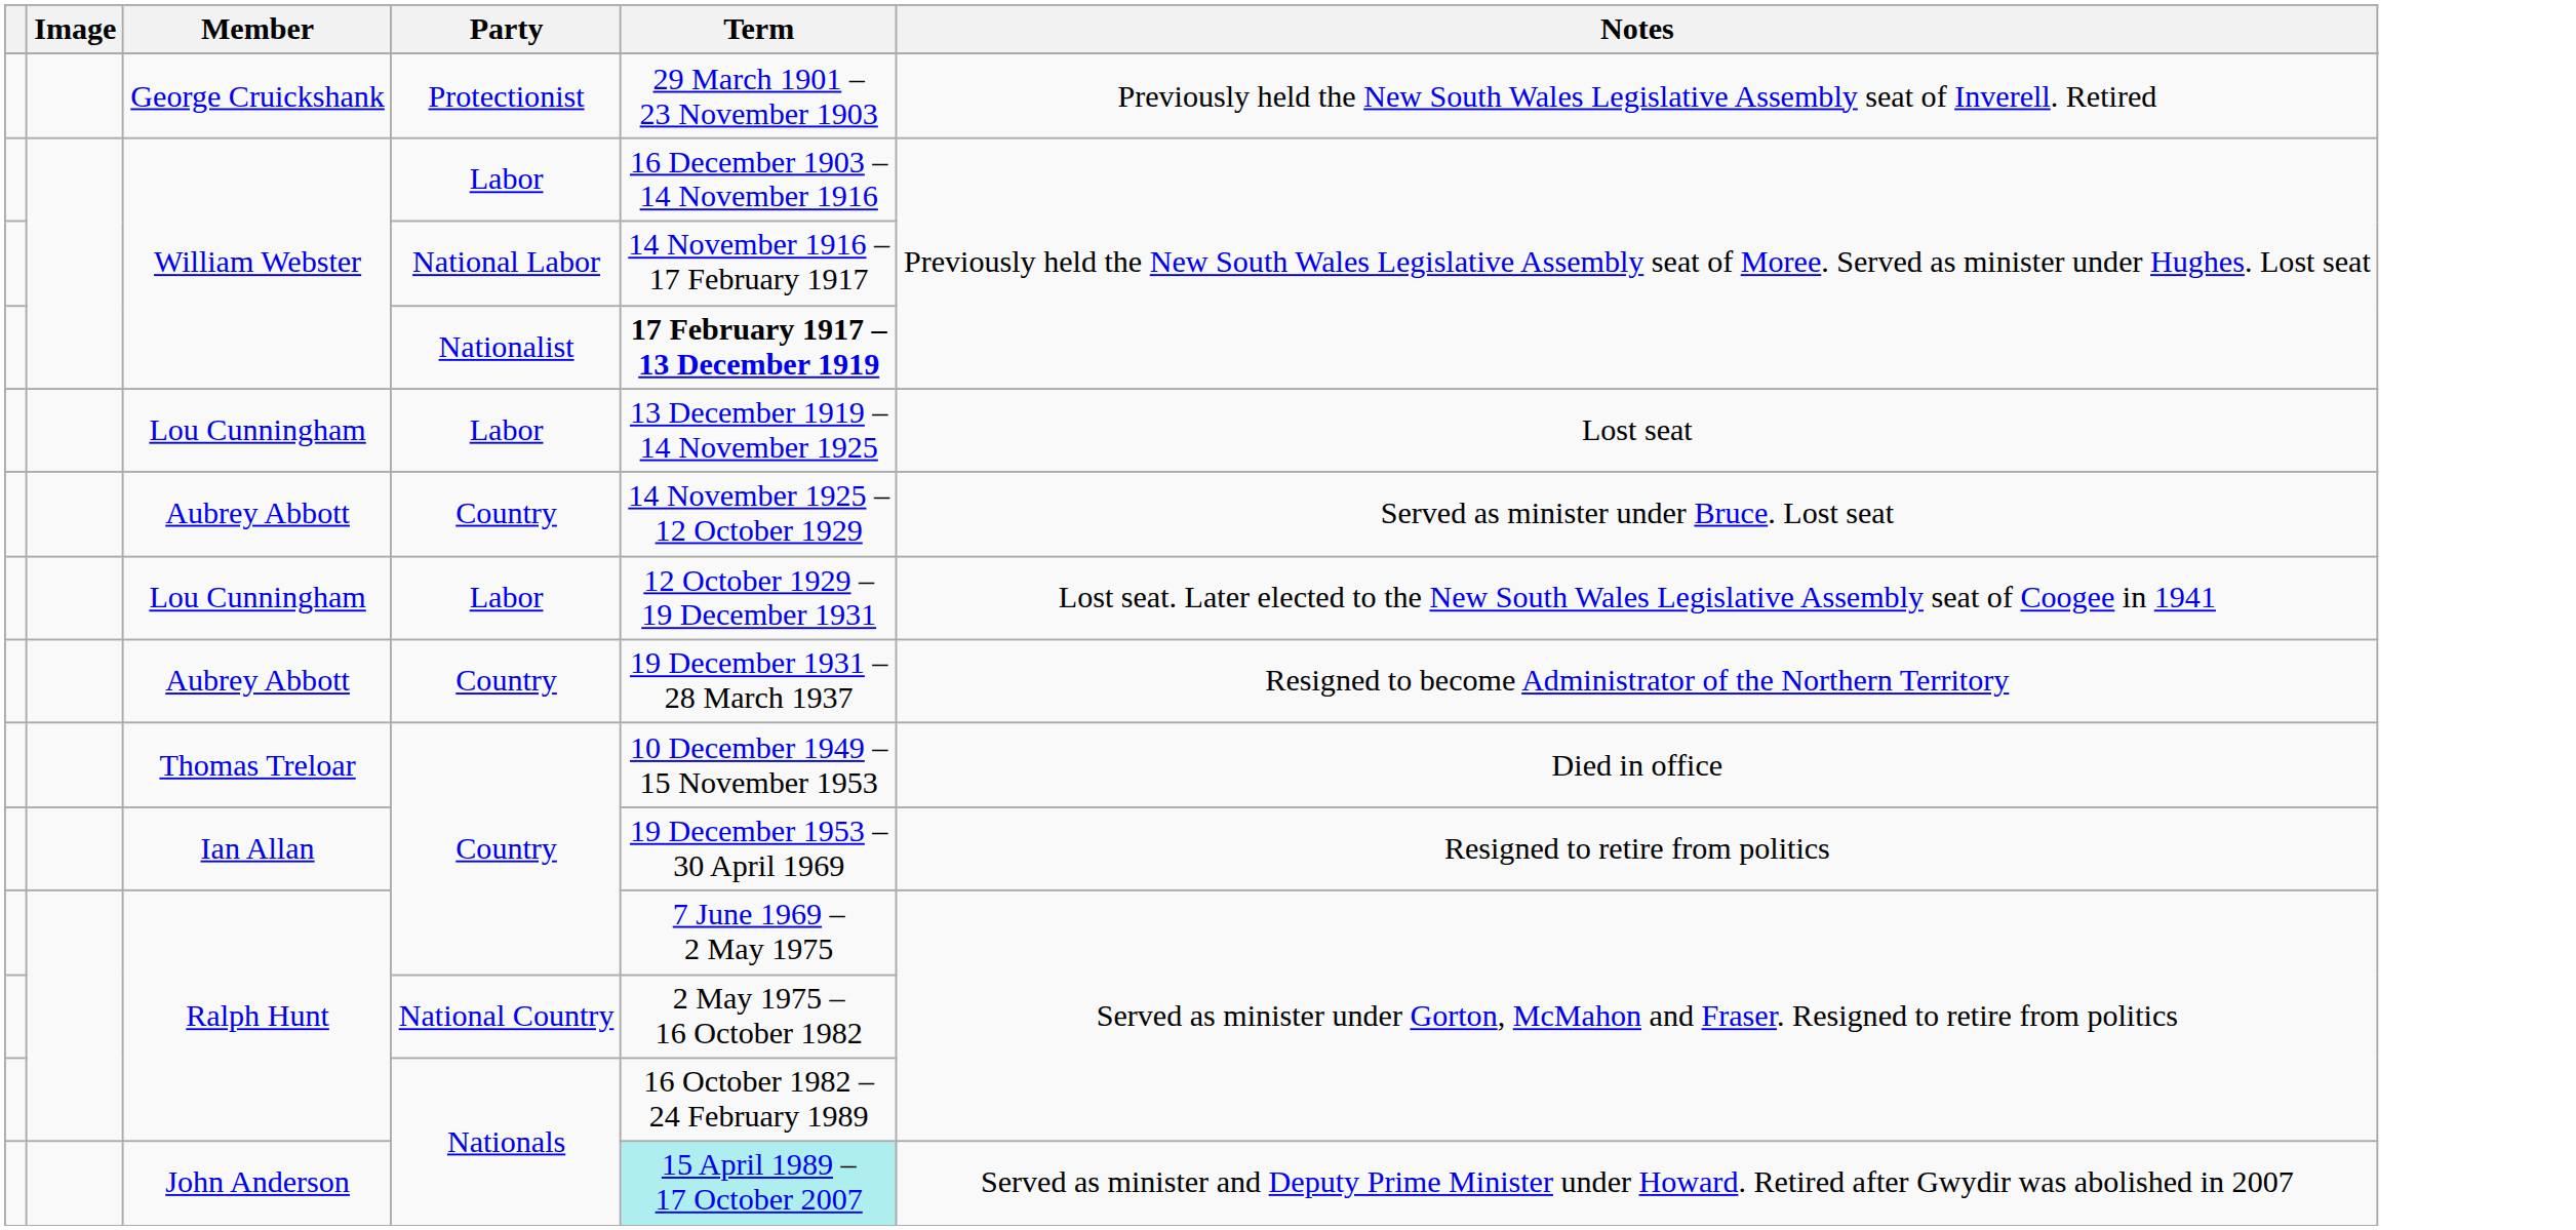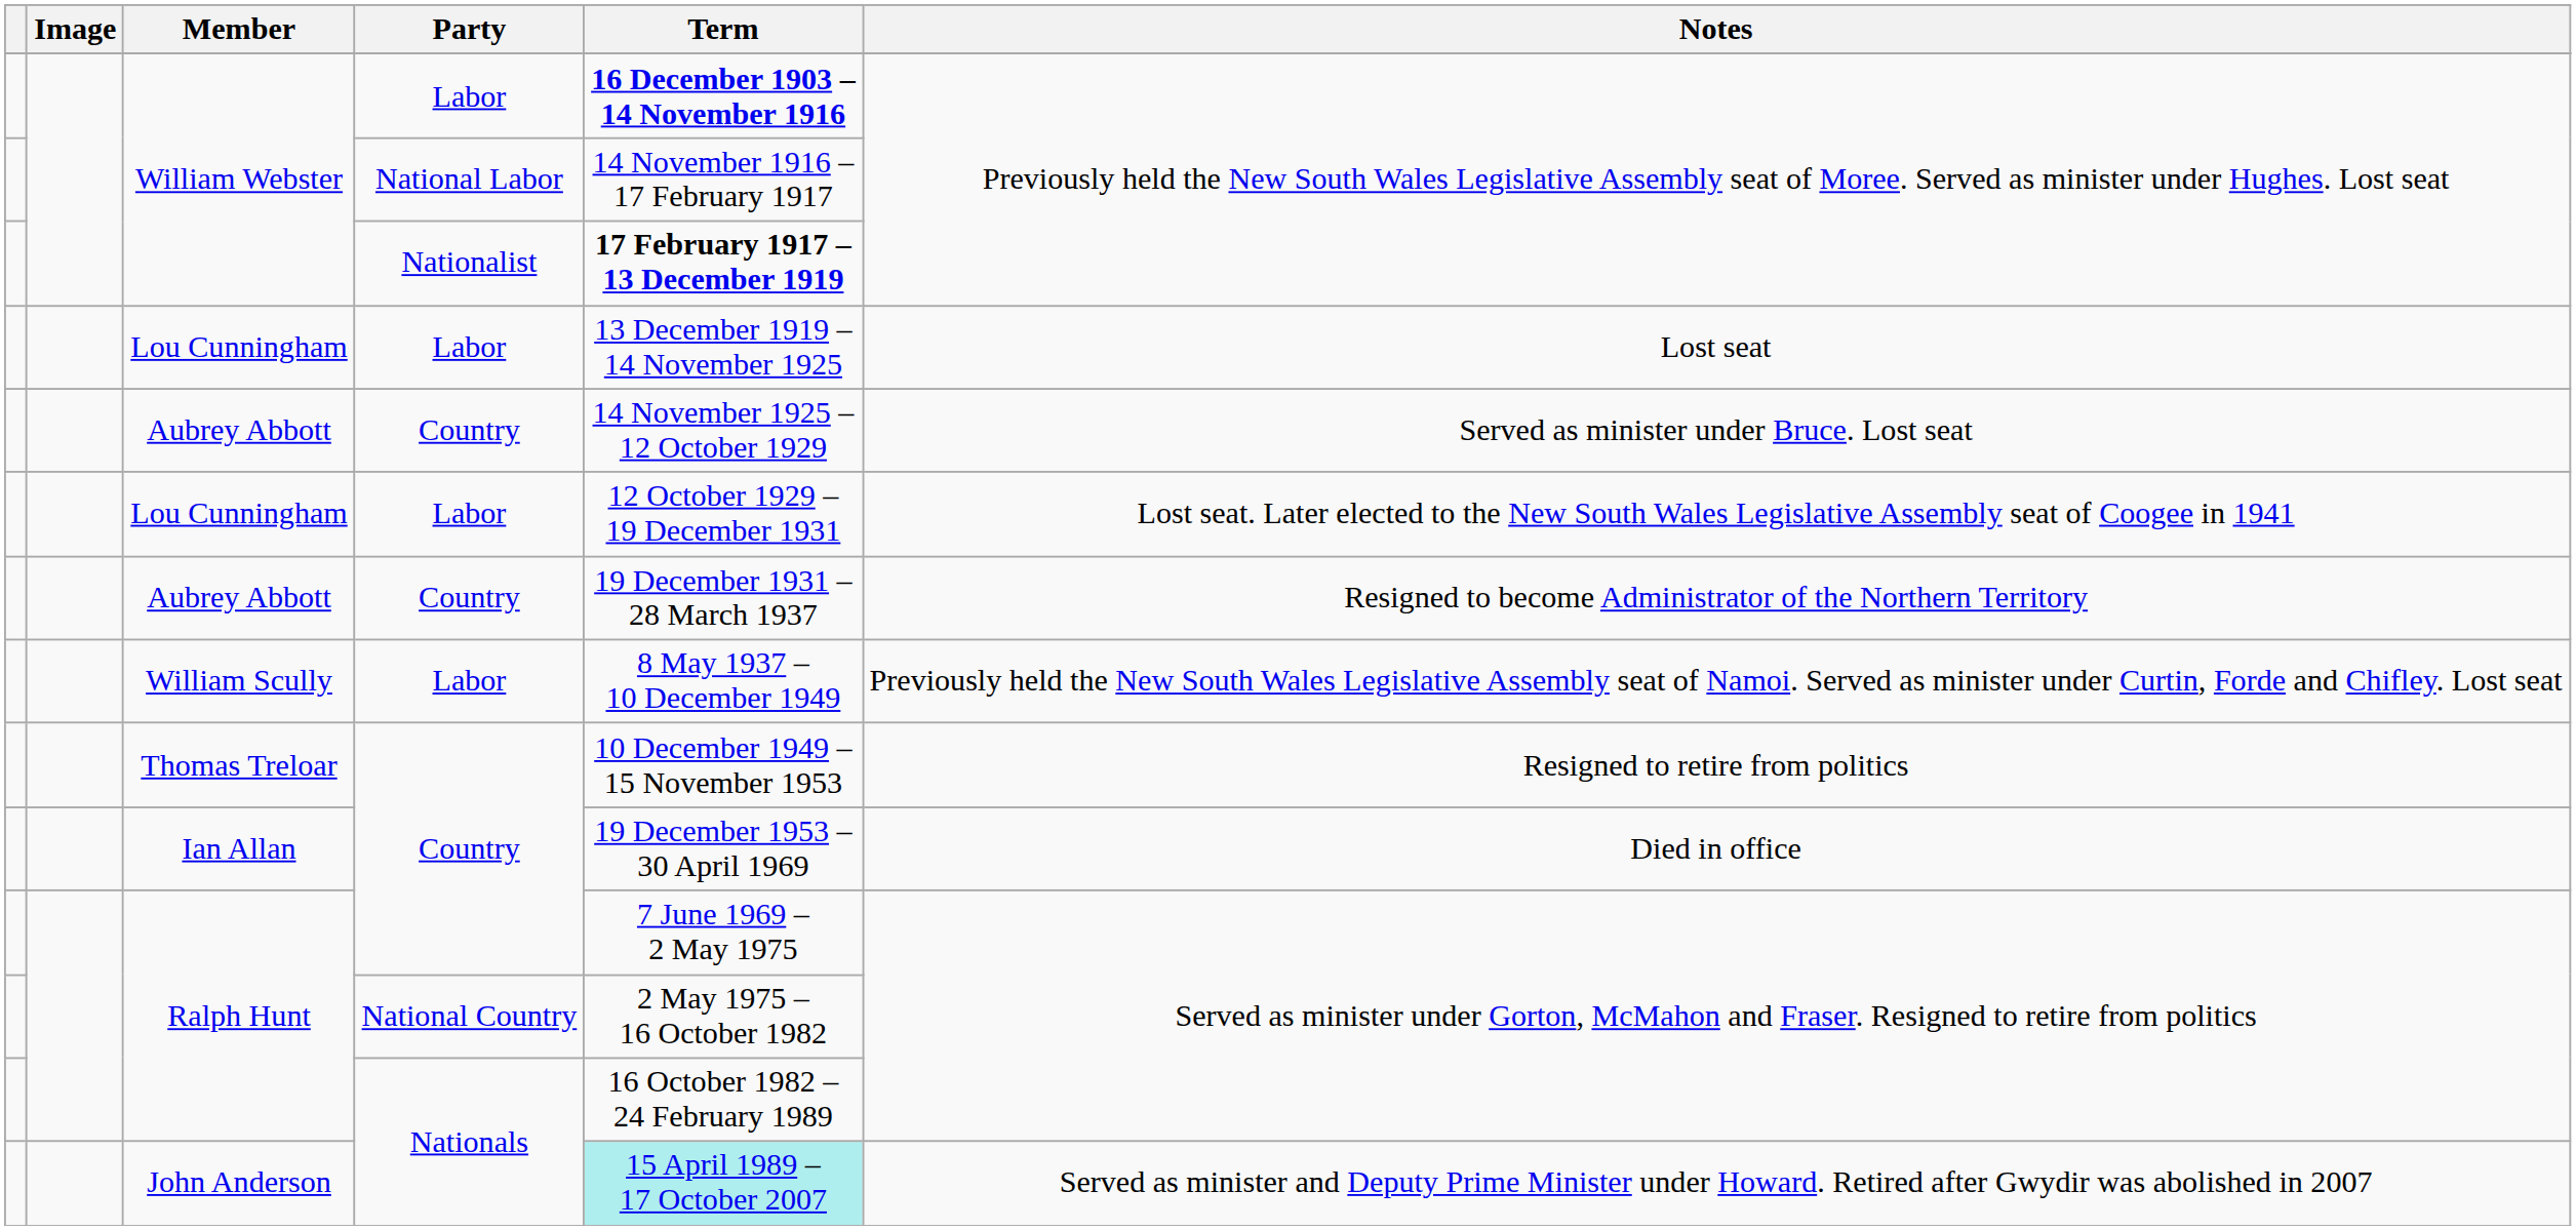 <table class=wikitable style="text-align:center">
 <tr>
 <th></th>
 <th>Image</th>
 <th>Member</th>
 <th>Party</th>
 <th>Term</th>
 <th>Notes</th>
 </tr>
 <tr>
 </tr>
 <tr>
 <td> </td>
-<td></td>
-<td><a href='#'>George Cruickshank</a><br></td>
-<td><a href='#'>Protectionist</a></td>
-<td nowrap><a href='#'>29 March 1901</a> –<br><a href='#'>23 November 1903</a></td>
-<td>Previously held the <a href='#'>New South Wales Legislative Assembly</a> seat of <a href='#'>Inverell</a>. Retired</td>
-</tr>
-<tr>
-<td> </td>
 <td rowspan=3></td>
 <td rowspan=3><a href='#'>William Webster</a><br></td>
 <td><a href='#'>Labor</a></td>
-<td nowrap><a href='#'>16 December 1903</a> –<br><a href='#'>14 November 1916</a></td>
+<td nowrap><strong><a href='#'>16 December 1903</a> –<br><a href='#'>14 November 1916</a></strong></td>
 <td rowspan=3>Previously held the <a href='#'>New South Wales Legislative Assembly</a> seat of <a href='#'>Moree</a>. Served as minister under <a href='#'>Hughes</a>. Lost seat</td>
 </tr>
 <tr>
 <td> </td>
 <td nowrap><a href='#'>National Labor</a></td>
 <td nowrap><a href='#'>14 November 1916</a> –<br>17 February 1917</td>
 </tr>
 <tr>
 <td> </td>
 <td nowrap><a href='#'>Nationalist</a></td>
 <td nowrap><strong>17 February 1917 –<br><a href='#'>13 December 1919</a></strong></td>
 </tr>
 <tr>
 <td> </td>
 <td></td>
 <td><a href='#'>Lou Cunningham</a><br></td>
 <td><a href='#'>Labor</a></td>
 <td nowrap><a href='#'>13 December 1919</a> –<br><a href='#'>14 November 1925</a></td>
 <td>Lost seat</td>
 </tr>
 <tr>
 <td> </td>
 <td></td>
 <td><a href='#'>Aubrey Abbott</a><br></td>
 <td><a href='#'>Country</a></td>
 <td nowrap><a href='#'>14 November 1925</a> –<br><a href='#'>12 October 1929</a></td>
 <td>Served as minister under <a href='#'>Bruce</a>. Lost seat</td>
 </tr>
 <tr>
 <td> </td>
 <td></td>
 <td><a href='#'>Lou Cunningham</a><br></td>
 <td><a href='#'>Labor</a></td>
 <td nowrap><a href='#'>12 October 1929</a> –<br><a href='#'>19 December 1931</a></td>
 <td>Lost seat. Later elected to the <a href='#'>New South Wales Legislative Assembly</a> seat of <a href='#'>Coogee</a> in <a href='#'>1941</a></td>
 </tr>
 <tr>
 <td> </td>
 <td></td>
 <td><a href='#'>Aubrey Abbott</a><br></td>
 <td><a href='#'>Country</a></td>
 <td nowrap><a href='#'>19 December 1931</a> –<br>28 March 1937</td>
 <td>Resigned to become <a href='#'>Administrator of the Northern Territory</a></td>
 </tr>
 <tr>
 <td> </td>
 <td></td>
+<td><a href='#'>William Scully</a><br></td>
+<td><a href='#'>Labor</a></td>
+<td nowrap><a href='#'>8 May 1937</a> –<br><a href='#'>10 December 1949</a></td>
+<td>Previously held the <a href='#'>New South Wales Legislative Assembly</a> seat of <a href='#'>Namoi</a>. Served as minister under <a href='#'>Curtin</a>, <a href='#'>Forde</a> and <a href='#'>Chifley</a>. Lost seat</td>
+</tr>
+<tr>
+<td> </td>
+<td></td>
 <td><a href='#'>Thomas Treloar</a><br></td>
 <td rowspan="3"><a href='#'>Country</a></td>
 <td nowrap><a href='#'>10 December 1949</a> –<br>15 November 1953</td>
-<td>Died in office</td>
+<td>Resigned to retire from politics</td>
 </tr>
 <tr>
 <td> </td>
 <td></td>
 <td><a href='#'>Ian Allan</a><br></td>
 <td nowrap><a href='#'>19 December 1953</a> –<br>30 April 1969</td>
-<td>Resigned to retire from politics</td>
+<td>Died in office</td>
 </tr>
 <tr>
 <td> </td>
 <td rowspan=3></td>
 <td rowspan=3><a href='#'>Ralph Hunt</a><br></td>
 <td nowrap><a href='#'>7 June 1969</a> –<br>2 May 1975</td>
 <td rowspan=3>Served as minister under <a href='#'>Gorton</a>, <a href='#'>McMahon</a> and <a href='#'>Fraser</a>. Resigned to retire from politics</td>
 </tr>
 <tr>
 <td> </td>
 <td><a href='#'>National Country</a></td>
 <td nowrap>2 May 1975 –<br>16 October 1982</td>
 </tr>
 <tr>
 <td> </td>
 <td rowspan="2"><a href='#'>Nationals</a></td>
 <td nowrap>16 October 1982 –<br>24 February 1989</td>
 </tr>
 <tr>
 <td> </td>
 <td></td>
 <td><a href='#'>John Anderson</a><br></td>
 <td nowrap style="background: paleturquoise;"><a href='#'>15 April 1989</a> –<br><a href='#'>17 October 2007</a></td>
 <td>Served as minister and <a href='#'>Deputy Prime Minister</a> under <a href='#'>Howard</a>. Retired after Gwydir was abolished in 2007</td>
 </tr>
 </table>
